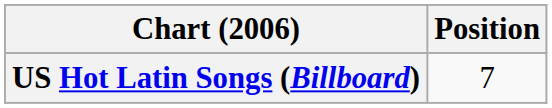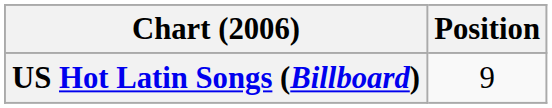 <table class="wikitable sortable plainrowheaders">
 <tr>
 <th>Chart (2006)</th>
 <th>Position</th>
 </tr>
 <tr>
 <th scope=row>US <a href='#'>Hot Latin Songs</a> (<em><a href='#'>Billboard</a></em>)</th>
-<td style="text-align:center;">7</td>
+<td style="text-align:center;">9</td>
 </tr>
 </table>
